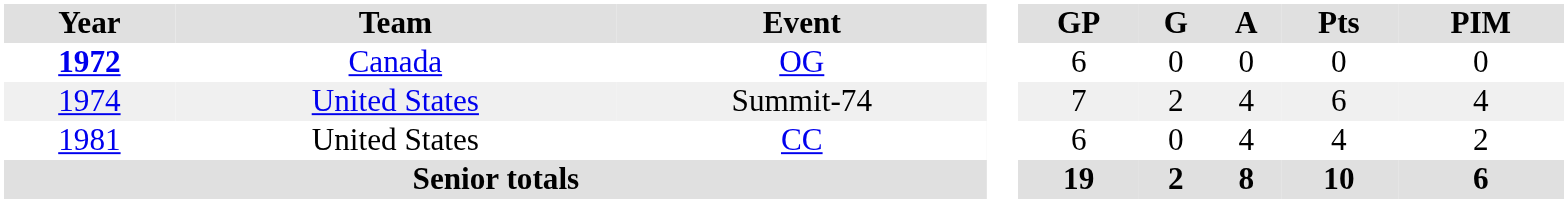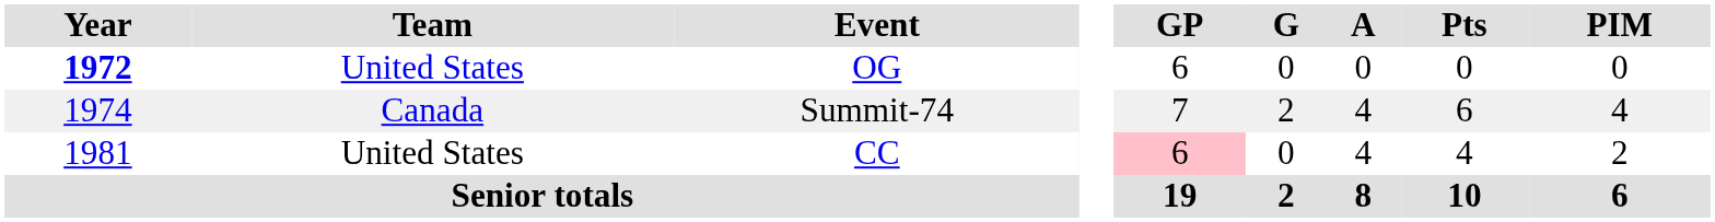 <table border="0" cellpadding="1" cellspacing="0" style="text-align:center; width:50em">
 <tr ALIGN="center" bgcolor="#e0e0e0">
 <th>Year</th>
 <th>Team</th>
 <th>Event</th>
 <th rowspan="99" bgcolor="#ffffff"> </th>
 <th>GP</th>
 <th>G</th>
 <th>A</th>
 <th>Pts</th>
 <th>PIM</th>
 </tr>
 <tr>
 <td><strong><a href='#'>1972</a></strong></td>
-<td><a href='#'>Canada</a></td>
+<td><a href='#'>United States</a></td>
 <td><a href='#'>OG</a></td>
 <td>6</td>
 <td>0</td>
 <td>0</td>
 <td>0</td>
 <td>0</td>
 </tr>
 <tr bgcolor="#f0f0f0">
 <td><a href='#'>1974</a></td>
-<td><a href='#'>United States</a></td>
+<td><a href='#'>Canada</a></td>
 <td>Summit-74</td>
 <td>7</td>
 <td>2</td>
 <td>4</td>
 <td>6</td>
 <td>4</td>
 </tr>
 <tr>
 <td><a href='#'>1981</a></td>
 <td>United States</td>
 <td><a href='#'>CC</a></td>
-<td>6</td>
+<td style="background: pink;">6</td>
 <td>0</td>
 <td>4</td>
 <td>4</td>
 <td>2</td>
 </tr>
 <tr bgcolor="#e0e0e0">
 <th colspan=3>Senior totals</th>
 <th>19</th>
 <th>2</th>
 <th>8</th>
 <th>10</th>
 <th>6</th>
 </tr>
 </table>
